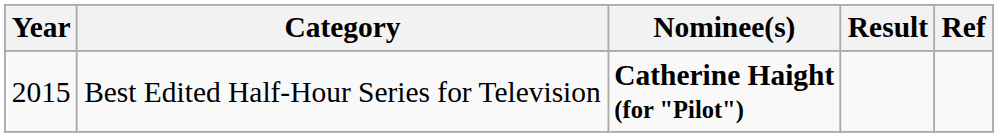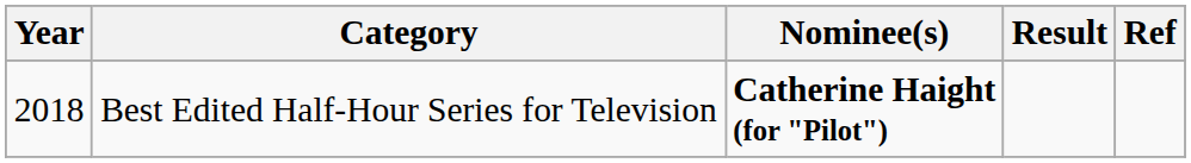 <table class="wikitable">
 <tr>
 <th>Year</th>
 <th>Category</th>
 <th>Nominee(s)</th>
 <th>Result</th>
 <th>Ref</th>
 </tr>
 <tr>
-<td>2015</td>
+<td>2018</td>
 <td>Best Edited Half-Hour Series for Television</td>
 <td><strong>Catherine Haight<br><small>(for "Pilot")</small></strong></td>
 <td></td>
 <td></td>
 </tr>
 </table>
